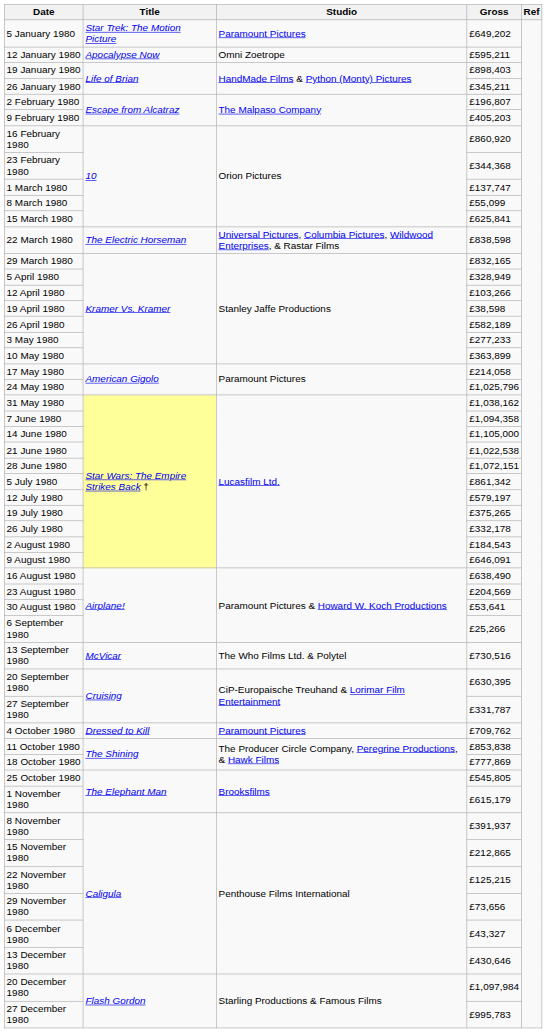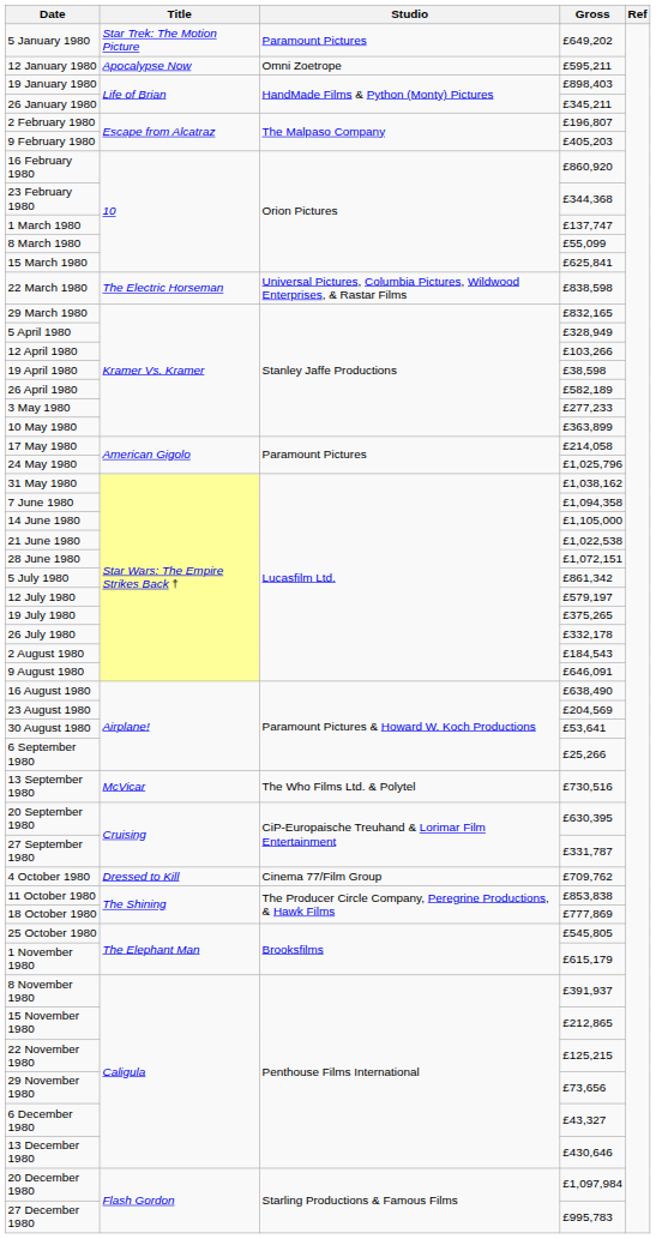 <table class="wikitable sortable">
 <tr>
 <th>Date</th>
 <th>Title</th>
 <th>Studio</th>
 <th>Gross</th>
 <th>Ref</th>
 </tr>
 <tr>
 <td>5 January 1980</td>
 <td><em><a href='#'>Star Trek: The Motion Picture</a></em></td>
 <td><a href='#'>Paramount Pictures</a></td>
 <td>£649,202</td>
 <td rowspan="52"></td>
 </tr>
 <tr>
 <td>12 January 1980</td>
 <td><em><a href='#'>Apocalypse Now</a></em></td>
 <td>Omni Zoetrope</td>
 <td>£595,211</td>
 </tr>
 <tr>
 <td>19 January 1980</td>
 <td rowspan="2"><em><a href='#'>Life of Brian</a></em></td>
 <td rowspan="2"><a href='#'>HandMade Films</a> & <a href='#'>Python (Monty) Pictures</a></td>
 <td>£898,403</td>
 </tr>
 <tr>
 <td>26 January 1980</td>
 <td>£345,211</td>
 </tr>
 <tr>
 <td>2 February 1980</td>
 <td rowspan="2"><em><a href='#'>Escape from Alcatraz</a></em></td>
 <td rowspan="2"><a href='#'>The Malpaso Company</a></td>
 <td>£196,807</td>
 </tr>
 <tr>
 <td>9 February 1980</td>
 <td>£405,203</td>
 </tr>
 <tr>
 <td>16 February 1980</td>
 <td rowspan="5"><a href='#'><em>10</em></a></td>
 <td rowspan="5">Orion Pictures</td>
 <td>£860,920</td>
 </tr>
 <tr>
 <td>23 February 1980</td>
 <td>£344,368</td>
 </tr>
 <tr>
 <td>1 March 1980</td>
 <td>£137,747</td>
 </tr>
 <tr>
 <td>8 March 1980</td>
 <td>£55,099</td>
 </tr>
 <tr>
 <td>15 March 1980</td>
 <td>£625,841</td>
 </tr>
 <tr>
 <td>22 March 1980</td>
 <td><a href='#'><em>The Electric Horseman</em></a></td>
 <td><a href='#'>Universal Pictures</a>, <a href='#'>Columbia Pictures</a>, <a href='#'>Wildwood Enterprises</a>, & Rastar Films</td>
 <td>£838,598</td>
 </tr>
 <tr>
 <td>29 March 1980</td>
 <td rowspan="7"><em><a href='#'>Kramer Vs. Kramer</a></em></td>
 <td rowspan="7">Stanley Jaffe Productions</td>
 <td>£832,165</td>
 </tr>
 <tr>
 <td>5 April 1980</td>
 <td>£328,949</td>
 </tr>
 <tr>
 <td>12 April 1980</td>
 <td>£103,266</td>
 </tr>
 <tr>
 <td>19 April 1980</td>
 <td>£38,598</td>
 </tr>
 <tr>
 <td>26 April 1980</td>
 <td>£582,189</td>
 </tr>
 <tr>
 <td>3 May 1980</td>
 <td>£277,233</td>
 </tr>
 <tr>
 <td>10 May 1980</td>
 <td>£363,899</td>
 </tr>
 <tr>
 <td>17 May 1980</td>
 <td rowspan="2"><em><a href='#'>American Gigolo</a></em></td>
 <td rowspan="2">Paramount Pictures</td>
 <td>£214,058</td>
 </tr>
 <tr>
 <td>24 May 1980</td>
 <td>£1,025,796</td>
 </tr>
 <tr>
 <td>31 May 1980</td>
 <td rowspan="11" style="background-color:#FFFF99"><em><a href='#'>Star Wars: The Empire Strikes Back</a></em> †</td>
 <td rowspan="11"><a href='#'>Lucasfilm Ltd.</a></td>
 <td>£1,038,162</td>
 </tr>
 <tr>
 <td>7 June 1980</td>
 <td>£1,094,358</td>
 </tr>
 <tr>
 <td>14 June 1980</td>
 <td>£1,105,000</td>
 </tr>
 <tr>
 <td>21 June 1980</td>
 <td>£1,022,538</td>
 </tr>
 <tr>
 <td>28 June 1980</td>
 <td>£1,072,151</td>
 </tr>
 <tr>
 <td>5 July 1980</td>
 <td>£861,342</td>
 </tr>
 <tr>
 <td>12 July 1980</td>
 <td>£579,197</td>
 </tr>
 <tr>
 <td>19 July 1980</td>
 <td>£375,265</td>
 </tr>
 <tr>
 <td>26 July 1980</td>
 <td>£332,178</td>
 </tr>
 <tr>
 <td>2 August 1980</td>
 <td>£184,543</td>
 </tr>
 <tr>
 <td>9 August 1980</td>
 <td>£646,091</td>
 </tr>
 <tr>
 <td>16 August 1980</td>
 <td rowspan="4"><em><a href='#'>Airplane!</a></em></td>
 <td rowspan="4">Paramount Pictures & <a href='#'>Howard W. Koch Productions</a></td>
 <td>£638,490</td>
 </tr>
 <tr>
 <td>23 August 1980</td>
 <td>£204,569</td>
 </tr>
 <tr>
 <td>30 August 1980</td>
 <td>£53,641</td>
 </tr>
 <tr>
 <td>6 September 1980</td>
 <td>£25,266</td>
 </tr>
 <tr>
 <td>13 September 1980</td>
 <td><a href='#'><em>McVicar</em></a></td>
 <td>The Who Films Ltd. & Polytel</td>
 <td>£730,516</td>
 </tr>
 <tr>
 <td>20 September 1980</td>
 <td rowspan="2"><em><a href='#'>Cruising</a></em></td>
 <td rowspan="2">CiP-Europaische Treuhand & <a href='#'>Lorimar Film Entertainment</a></td>
 <td>£630,395</td>
 </tr>
 <tr>
 <td>27 September 1980</td>
 <td>£331,787</td>
 </tr>
 <tr>
 <td>4 October 1980</td>
 <td><a href='#'><em>Dressed to Kill</em></a></td>
-<td><a href='#'>Paramount Pictures</a></td>
+<td>Cinema 77/Film Group</td>
 <td>£709,762</td>
 </tr>
 <tr>
 <td>11 October 1980</td>
 <td rowspan="2"><em><a href='#'>The Shining</a></em></td>
 <td rowspan="2">The Producer Circle Company, <a href='#'>Peregrine Productions</a>, & <a href='#'>Hawk Films</a></td>
 <td>£853,838</td>
 </tr>
 <tr>
 <td>18 October 1980</td>
 <td>£777,869</td>
 </tr>
 <tr>
 <td>25 October 1980</td>
 <td rowspan="2"><em><a href='#'>The Elephant Man</a></em></td>
 <td rowspan="2"><a href='#'>Brooksfilms</a></td>
 <td>£545,805</td>
 </tr>
 <tr>
 <td>1 November 1980</td>
 <td>£615,179</td>
 </tr>
 <tr>
 <td>8 November 1980</td>
 <td rowspan="6"><a href='#'><em>Caligula</em></a></td>
 <td rowspan="6">Penthouse Films International</td>
 <td>£391,937</td>
 </tr>
 <tr>
 <td>15 November 1980</td>
 <td>£212,865</td>
 </tr>
 <tr>
 <td>22 November 1980</td>
 <td>£125,215</td>
 </tr>
 <tr>
 <td>29 November 1980</td>
 <td>£73,656</td>
 </tr>
 <tr>
 <td>6 December 1980</td>
 <td>£43,327</td>
 </tr>
 <tr>
 <td>13 December 1980</td>
 <td>£430,646</td>
 </tr>
 <tr>
 <td>20 December 1980</td>
 <td rowspan="2"><em><a href='#'>Flash Gordon</a></em></td>
 <td rowspan="2">Starling Productions & Famous Films</td>
 <td>£1,097,984</td>
 </tr>
 <tr>
 <td>27 December 1980</td>
 <td>£995,783</td>
 </tr>
 </table>
